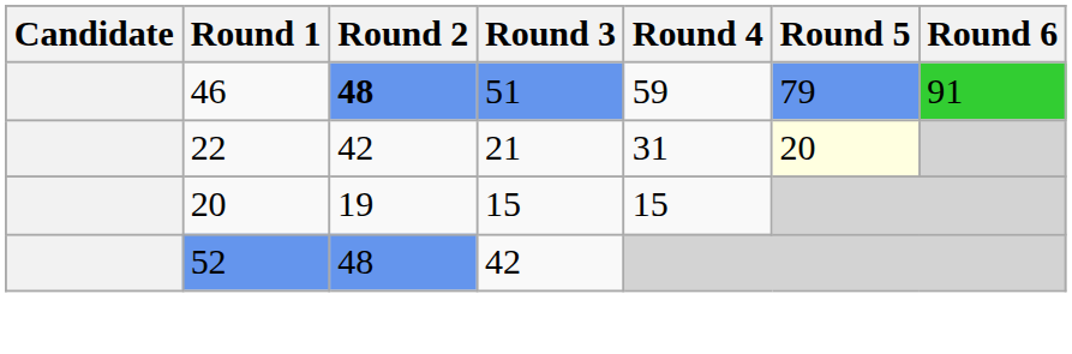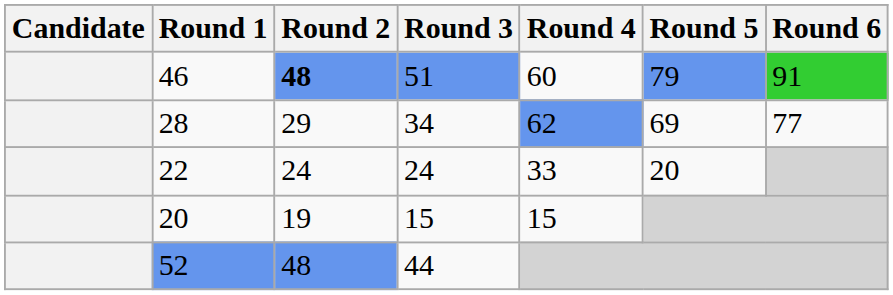 <table class="wikitable sortable plainrowheaders">
 <tr>
 <th scope="col">Candidate</th>
 <th scope="col">Round 1</th>
 <th scope="col">Round 2</th>
 <th scope="col">Round 3</th>
 <th scope="col">Round 4</th>
 <th scope="col">Round 5</th>
 <th scope="col">Round 6</th>
 </tr>
 <tr>
 <th scope="row"><strong></strong></th>
 <td>46</td>
 <td style="background:cornflowerblue;"><strong>48</strong></td>
 <td style="background:cornflowerblue;">51</td>
-<td>59</td>
+<td>60</td>
 <td style="background:cornflowerblue;">79</td>
 <td style="background:limegreen;">91</td>
 </tr>
 <tr>
 <th scope="row"></th>
+<td>28</td>
+<td>29</td>
+<td>34</td>
+<td style="background:cornflowerblue;">62</td>
+<td>69</td>
+<td>77</td>
+</tr>
+<tr>
+<th scope="row"></th>
 <td>22</td>
-<td>42</td>
-<td>21</td>
-<td>31</td>
-<td style="background: lightyellow;">20</td>
+<td>24</td>
+<td>24</td>
+<td>33</td>
+<td>20</td>
 <td style="background:lightgrey; text-align:center"></td>
 </tr>
 <tr>
 <th scope="row"></th>
 <td>20</td>
 <td>19</td>
 <td>15</td>
 <td>15</td>
 <td colspan="2" style="background:lightgrey; text-align:center"></td>
 </tr>
 <tr>
 <th scope="row"></th>
 <td style="background:cornflowerblue;">52</td>
 <td style="background:cornflowerblue;">48</td>
-<td>42</td>
+<td>44</td>
 <td colspan="3" style="background:lightgrey; text-align:center"></td>
 </tr>
 </table>
